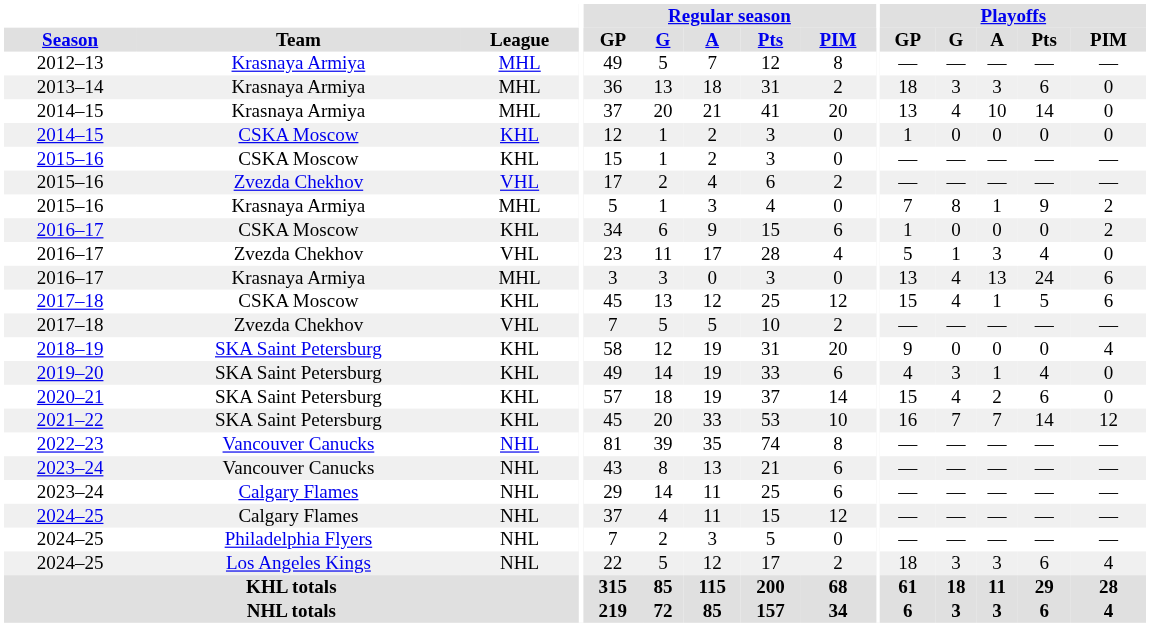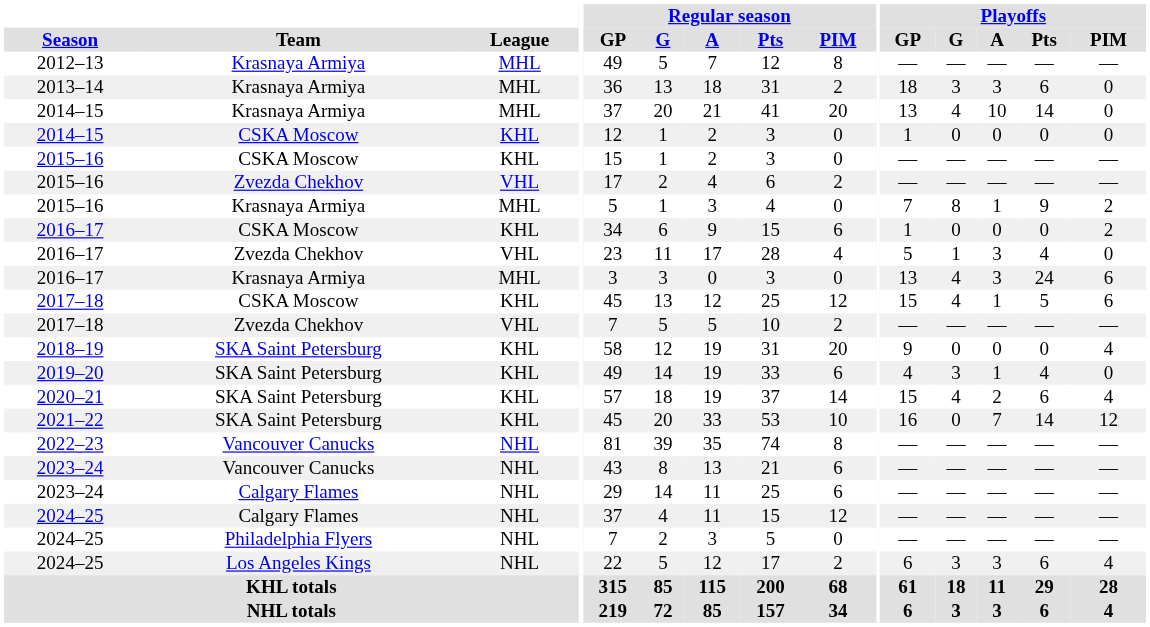 <table border="0" cellpadding="1" cellspacing="0" style="text-align:center; width:60em;">
 <tr bgcolor="#e0e0e0">
 <th colspan="3" bgcolor="#ffffff"></th>
 <th rowspan="100" bgcolor="#ffffff"></th>
 <th colspan="5"><a href='#'>Regular season</a></th>
 <th rowspan="100" bgcolor="#ffffff"></th>
 <th colspan="5"><a href='#'>Playoffs</a></th>
 </tr>
 <tr bgcolor="#e0e0e0">
 <th><a href='#'>Season</a></th>
 <th>Team</th>
 <th>League</th>
 <th>GP</th>
 <th><a href='#'>G</a></th>
 <th><a href='#'>A</a></th>
 <th><a href='#'>Pts</a></th>
 <th><a href='#'>PIM</a></th>
 <th>GP</th>
 <th>G</th>
 <th>A</th>
 <th>Pts</th>
 <th>PIM</th>
 </tr>
 <tr>
 <td>2012–13</td>
 <td><a href='#'>Krasnaya Armiya</a></td>
 <td><a href='#'>MHL</a></td>
 <td>49</td>
 <td>5</td>
 <td>7</td>
 <td>12</td>
 <td>8</td>
 <td>—</td>
 <td>—</td>
 <td>—</td>
 <td>—</td>
 <td>—</td>
 </tr>
 <tr bgcolor="#f0f0f0">
 <td>2013–14</td>
 <td>Krasnaya Armiya</td>
 <td>MHL</td>
 <td>36</td>
 <td>13</td>
 <td>18</td>
 <td>31</td>
 <td>2</td>
 <td>18</td>
 <td>3</td>
 <td>3</td>
 <td>6</td>
 <td>0</td>
 </tr>
 <tr>
 <td>2014–15</td>
 <td>Krasnaya Armiya</td>
 <td>MHL</td>
 <td>37</td>
 <td>20</td>
 <td>21</td>
 <td>41</td>
 <td>20</td>
 <td>13</td>
 <td>4</td>
 <td>10</td>
 <td>14</td>
 <td>0</td>
 </tr>
 <tr bgcolor="#f0f0f0">
 <td><a href='#'>2014–15</a></td>
 <td><a href='#'>CSKA Moscow</a></td>
 <td><a href='#'>KHL</a></td>
 <td>12</td>
 <td>1</td>
 <td>2</td>
 <td>3</td>
 <td>0</td>
 <td>1</td>
 <td>0</td>
 <td>0</td>
 <td>0</td>
 <td>0</td>
 </tr>
 <tr>
 <td><a href='#'>2015–16</a></td>
 <td>CSKA Moscow</td>
 <td>KHL</td>
 <td>15</td>
 <td>1</td>
 <td>2</td>
 <td>3</td>
 <td>0</td>
 <td>—</td>
 <td>—</td>
 <td>—</td>
 <td>—</td>
 <td>—</td>
 </tr>
 <tr bgcolor="#f0f0f0">
 <td>2015–16</td>
 <td><a href='#'>Zvezda Chekhov</a></td>
 <td><a href='#'>VHL</a></td>
 <td>17</td>
 <td>2</td>
 <td>4</td>
 <td>6</td>
 <td>2</td>
 <td>—</td>
 <td>—</td>
 <td>—</td>
 <td>—</td>
 <td>—</td>
 </tr>
 <tr>
 <td>2015–16</td>
 <td>Krasnaya Armiya</td>
 <td>MHL</td>
 <td>5</td>
 <td>1</td>
 <td>3</td>
 <td>4</td>
 <td>0</td>
 <td>7</td>
 <td>8</td>
 <td>1</td>
 <td>9</td>
 <td>2</td>
 </tr>
 <tr bgcolor="#f0f0f0">
 <td><a href='#'>2016–17</a></td>
 <td>CSKA Moscow</td>
 <td>KHL</td>
 <td>34</td>
 <td>6</td>
 <td>9</td>
 <td>15</td>
 <td>6</td>
 <td>1</td>
 <td>0</td>
 <td>0</td>
 <td>0</td>
 <td>2</td>
 </tr>
 <tr>
 <td>2016–17</td>
 <td>Zvezda Chekhov</td>
 <td>VHL</td>
 <td>23</td>
 <td>11</td>
 <td>17</td>
 <td>28</td>
 <td>4</td>
 <td>5</td>
 <td>1</td>
 <td>3</td>
 <td>4</td>
 <td>0</td>
 </tr>
 <tr bgcolor="#f0f0f0">
 <td>2016–17</td>
 <td>Krasnaya Armiya</td>
 <td>MHL</td>
 <td>3</td>
 <td>3</td>
 <td>0</td>
 <td>3</td>
 <td>0</td>
 <td>13</td>
 <td>4</td>
-<td>13</td>
+<td>3</td>
 <td>24</td>
 <td>6</td>
 </tr>
 <tr>
 <td><a href='#'>2017–18</a></td>
 <td>CSKA Moscow</td>
 <td>KHL</td>
 <td>45</td>
 <td>13</td>
 <td>12</td>
 <td>25</td>
 <td>12</td>
 <td>15</td>
 <td>4</td>
 <td>1</td>
 <td>5</td>
 <td>6</td>
 </tr>
 <tr bgcolor="#f0f0f0">
 <td>2017–18</td>
 <td>Zvezda Chekhov</td>
 <td>VHL</td>
 <td>7</td>
 <td>5</td>
 <td>5</td>
 <td>10</td>
 <td>2</td>
 <td>—</td>
 <td>—</td>
 <td>—</td>
 <td>—</td>
 <td>—</td>
 </tr>
 <tr>
 <td><a href='#'>2018–19</a></td>
 <td><a href='#'>SKA Saint Petersburg</a></td>
 <td>KHL</td>
 <td>58</td>
 <td>12</td>
 <td>19</td>
 <td>31</td>
 <td>20</td>
 <td>9</td>
 <td>0</td>
 <td>0</td>
 <td>0</td>
 <td>4</td>
 </tr>
 <tr bgcolor="#f0f0f0">
 <td><a href='#'>2019–20</a></td>
 <td>SKA Saint Petersburg</td>
 <td>KHL</td>
 <td>49</td>
 <td>14</td>
 <td>19</td>
 <td>33</td>
 <td>6</td>
 <td>4</td>
 <td>3</td>
 <td>1</td>
 <td>4</td>
 <td>0</td>
 </tr>
 <tr>
 <td><a href='#'>2020–21</a></td>
 <td>SKA Saint Petersburg</td>
 <td>KHL</td>
 <td>57</td>
 <td>18</td>
 <td>19</td>
 <td>37</td>
 <td>14</td>
 <td>15</td>
 <td>4</td>
 <td>2</td>
 <td>6</td>
-<td>0</td>
+<td>4</td>
 </tr>
 <tr bgcolor="#f0f0f0">
 <td><a href='#'>2021–22</a></td>
 <td>SKA Saint Petersburg</td>
 <td>KHL</td>
 <td>45</td>
 <td>20</td>
 <td>33</td>
 <td>53</td>
 <td>10</td>
 <td>16</td>
-<td>7</td>
+<td>0</td>
 <td>7</td>
 <td>14</td>
 <td>12</td>
 </tr>
 <tr>
 <td><a href='#'>2022–23</a></td>
 <td><a href='#'>Vancouver Canucks</a></td>
 <td><a href='#'>NHL</a></td>
 <td>81</td>
 <td>39</td>
 <td>35</td>
 <td>74</td>
 <td>8</td>
 <td>—</td>
 <td>—</td>
 <td>—</td>
 <td>—</td>
 <td>—</td>
 </tr>
 <tr bgcolor="#f0f0f0">
 <td><a href='#'>2023–24</a></td>
 <td>Vancouver Canucks</td>
 <td>NHL</td>
 <td>43</td>
 <td>8</td>
 <td>13</td>
 <td>21</td>
 <td>6</td>
 <td>—</td>
 <td>—</td>
 <td>—</td>
 <td>—</td>
 <td>—</td>
 </tr>
 <tr>
 <td>2023–24</td>
 <td><a href='#'>Calgary Flames</a></td>
 <td>NHL</td>
 <td>29</td>
 <td>14</td>
 <td>11</td>
 <td>25</td>
 <td>6</td>
 <td>—</td>
 <td>—</td>
 <td>—</td>
 <td>—</td>
 <td>—</td>
 </tr>
 <tr bgcolor="#f0f0f0">
 <td><a href='#'>2024–25</a></td>
 <td>Calgary Flames</td>
 <td>NHL</td>
 <td>37</td>
 <td>4</td>
 <td>11</td>
 <td>15</td>
 <td>12</td>
 <td>—</td>
 <td>—</td>
 <td>—</td>
 <td>—</td>
 <td>—</td>
 </tr>
 <tr>
 <td>2024–25</td>
 <td><a href='#'>Philadelphia Flyers</a></td>
 <td>NHL</td>
 <td>7</td>
 <td>2</td>
 <td>3</td>
 <td>5</td>
 <td>0</td>
 <td>—</td>
 <td>—</td>
 <td>—</td>
 <td>—</td>
 <td>—</td>
 </tr>
 <tr bgcolor="#f0f0f0">
 <td>2024–25</td>
 <td><a href='#'>Los Angeles Kings</a></td>
 <td>NHL</td>
 <td>22</td>
 <td>5</td>
 <td>12</td>
 <td>17</td>
 <td>2</td>
-<td>18</td>
+<td>6</td>
 <td>3</td>
 <td>3</td>
 <td>6</td>
 <td>4</td>
 </tr>
 <tr bgcolor="#e0e0e0">
 <th colspan="3">KHL totals</th>
 <th>315</th>
 <th>85</th>
 <th>115</th>
 <th>200</th>
 <th>68</th>
 <th>61</th>
 <th>18</th>
 <th>11</th>
 <th>29</th>
 <th>28</th>
 </tr>
 <tr bgcolor="#e0e0e0">
 <th colspan="3">NHL totals</th>
 <th>219</th>
 <th>72</th>
 <th>85</th>
 <th>157</th>
 <th>34</th>
 <th>6</th>
 <th>3</th>
 <th>3</th>
 <th>6</th>
 <th>4</th>
 </tr>
 </table>
